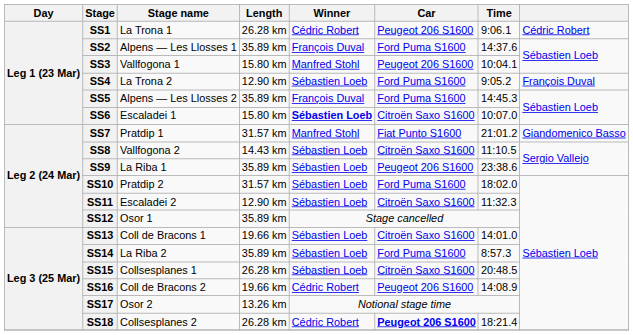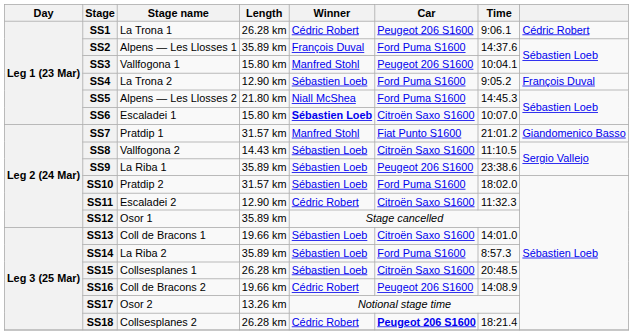 <table class="wikitable" style="font-size: 85%;">
 <tr>
 <th>Day</th>
 <th>Stage</th>
 <th>Stage name</th>
 <th>Length</th>
 <th>Winner</th>
 <th>Car</th>
 <th>Time</th>
 <th></th>
 </tr>
 <tr>
 <th rowspan="6">Leg 1 (23 Mar)</th>
 <th>SS1</th>
 <td>La Trona 1</td>
 <td align="center">26.28 km</td>
 <td> <a href='#'>Cédric Robert</a></td>
 <td><a href='#'>Peugeot 206 S1600</a></td>
 <td>9:06.1</td>
 <td rowspan="1"> <a href='#'>Cédric Robert</a></td>
 </tr>
 <tr>
 <th>SS2</th>
 <td>Alpens — Les Llosses 1</td>
 <td align="center">35.89 km</td>
 <td> <a href='#'>François Duval</a></td>
 <td><a href='#'>Ford Puma S1600</a></td>
 <td>14:37.6</td>
 <td rowspan="2"> <a href='#'>Sébastien Loeb</a></td>
 </tr>
 <tr>
 <th>SS3</th>
 <td>Vallfogona 1</td>
 <td align="center">15.80 km</td>
 <td> <a href='#'>Manfred Stohl</a></td>
 <td><a href='#'>Peugeot 206 S1600</a></td>
 <td>10:04.1</td>
 </tr>
 <tr>
 <th>SS4</th>
 <td>La Trona 2</td>
 <td align="center">12.90 km</td>
 <td> <a href='#'>Sébastien Loeb</a></td>
 <td><a href='#'>Ford Puma S1600</a></td>
 <td>9:05.2</td>
 <td rowspan="1"> <a href='#'>François Duval</a></td>
 </tr>
 <tr>
 <th>SS5</th>
 <td>Alpens — Les Llosses 2</td>
-<td align="center">35.89 km</td>
-<td> <a href='#'>François Duval</a></td>
+<td align="center">21.80 km</td>
+<td> <a href='#'>Niall McShea</a></td>
 <td><a href='#'>Ford Puma S1600</a></td>
 <td>14:45.3</td>
 <td rowspan="2"> <a href='#'>Sébastien Loeb</a></td>
 </tr>
 <tr>
 <th>SS6</th>
 <td>Escaladei 1</td>
 <td align="center">15.80 km</td>
 <td><strong> <a href='#'>Sébastien Loeb</a></strong></td>
 <td><a href='#'>Citroën Saxo S1600</a></td>
 <td>10:07.0</td>
 </tr>
 <tr>
 <th rowspan="6">Leg 2 (24 Mar)</th>
 <th>SS7</th>
 <td>Pratdip 1</td>
 <td align="center">31.57 km</td>
 <td> <a href='#'>Manfred Stohl</a></td>
 <td><a href='#'>Fiat Punto S1600</a></td>
 <td>21:01.2</td>
 <td rowspan="1"> <a href='#'>Giandomenico Basso</a></td>
 </tr>
 <tr>
 <th>SS8</th>
 <td>Vallfogona 2</td>
 <td align="center">14.43 km</td>
 <td> <a href='#'>Sébastien Loeb</a></td>
 <td><a href='#'>Citroën Saxo S1600</a></td>
 <td>11:10.5</td>
 <td rowspan="2"> <a href='#'>Sergio Vallejo</a></td>
 </tr>
 <tr>
 <th>SS9</th>
 <td>La Riba 1</td>
 <td align="center">35.89 km</td>
 <td> <a href='#'>Sébastien Loeb</a></td>
 <td><a href='#'>Peugeot 206 S1600</a></td>
 <td>23:38.6</td>
 </tr>
 <tr>
 <th>SS10</th>
 <td>Pratdip 2</td>
 <td align="center">31.57 km</td>
 <td> <a href='#'>Sébastien Loeb</a></td>
 <td><a href='#'>Ford Puma S1600</a></td>
 <td>18:02.0</td>
 <td rowspan="9"> <a href='#'>Sébastien Loeb</a></td>
 </tr>
 <tr>
 <th>SS11</th>
 <td>Escaladei 2</td>
 <td align="center">12.90 km</td>
-<td> <a href='#'>Sébastien Loeb</a></td>
+<td> <a href='#'>Cédric Robert</a></td>
 <td><a href='#'>Citroën Saxo S1600</a></td>
 <td>11:32.3</td>
 </tr>
 <tr>
 <th>SS12</th>
 <td>Osor 1</td>
 <td align="center">35.89 km</td>
 <td colspan="3" align="center"><em>Stage cancelled</em></td>
 </tr>
 <tr>
 <th rowspan="6">Leg 3 (25 Mar)</th>
 <th>SS13</th>
 <td>Coll de Bracons 1</td>
 <td align="center">19.66 km</td>
 <td> <a href='#'>Sébastien Loeb</a></td>
 <td><a href='#'>Citroën Saxo S1600</a></td>
 <td>14:01.0</td>
 </tr>
 <tr>
 <th>SS14</th>
 <td>La Riba 2</td>
 <td align="center">35.89 km</td>
 <td> <a href='#'>Sébastien Loeb</a></td>
 <td><a href='#'>Ford Puma S1600</a></td>
 <td>8:57.3</td>
 </tr>
 <tr>
 <th>SS15</th>
 <td>Collsesplanes 1</td>
 <td align="center">26.28 km</td>
 <td> <a href='#'>Sébastien Loeb</a></td>
 <td><a href='#'>Citroën Saxo S1600</a></td>
 <td>20:48.5</td>
 </tr>
 <tr>
 <th>SS16</th>
 <td>Coll de Bracons 2</td>
 <td align="center">19.66 km</td>
 <td> <a href='#'>Cédric Robert</a></td>
 <td><a href='#'>Peugeot 206 S1600</a></td>
 <td>14:08.9</td>
 </tr>
 <tr>
 <th>SS17</th>
 <td>Osor 2</td>
 <td align="center">13.26 km</td>
 <td colspan="3" align="center"><em>Notional stage time</em></td>
 </tr>
 <tr>
 <th>SS18</th>
 <td>Collsesplanes 2</td>
 <td align="center">26.28 km</td>
 <td> <a href='#'>Cédric Robert</a></td>
 <td><strong><a href='#'>Peugeot 206 S1600</a></strong></td>
 <td>18:21.4</td>
 </tr>
 <tr>
 </tr>
 </table>
